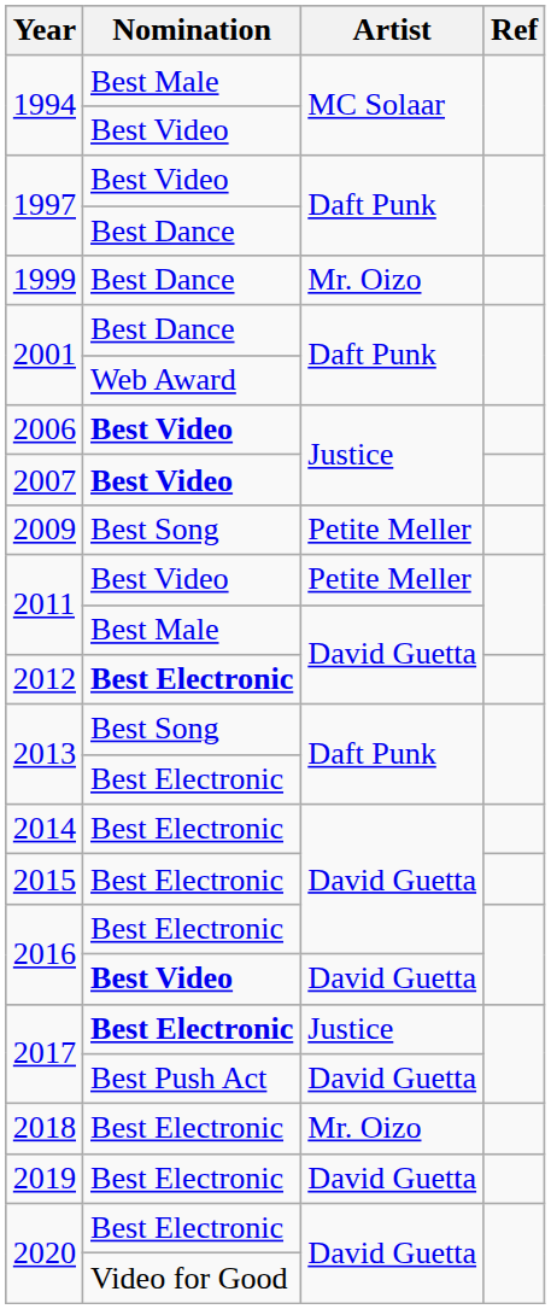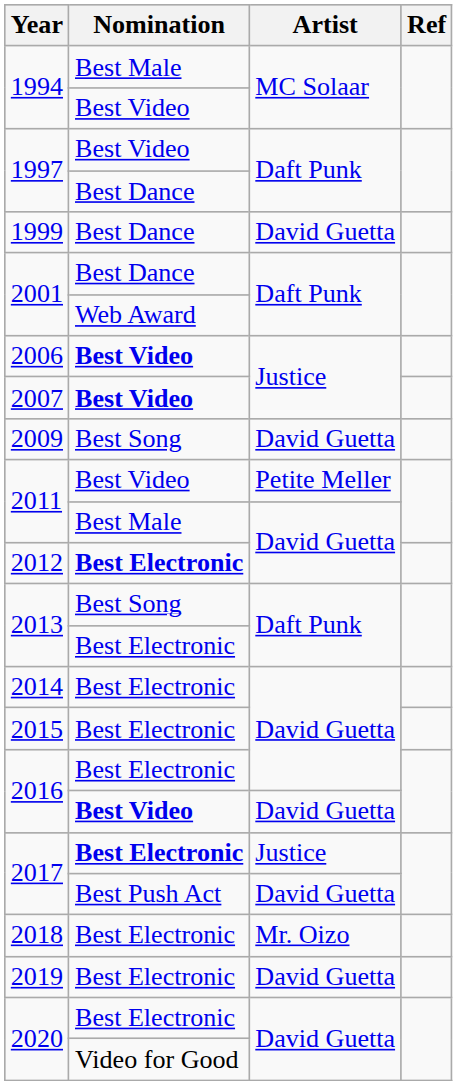 <table class="wikitable">
 <tr>
 <th>Year</th>
 <th>Nomination</th>
 <th>Artist</th>
 <th>Ref</th>
 </tr>
 <tr>
 <td rowspan=2><a href='#'>1994</a></td>
 <td><a href='#'>Best Male</a></td>
 <td rowspan=2><a href='#'>MC Solaar</a></td>
 <td rowspan=2></td>
 </tr>
 <tr>
 <td><a href='#'>Best Video</a></td>
 </tr>
 <tr>
 <td rowspan=2><a href='#'>1997</a></td>
 <td><a href='#'>Best Video</a></td>
 <td rowspan=2><a href='#'>Daft Punk</a></td>
 <td rowspan=2></td>
 </tr>
 <tr>
 <td><a href='#'>Best Dance</a></td>
 </tr>
 <tr>
 <td><a href='#'>1999</a></td>
 <td><a href='#'>Best Dance</a></td>
-<td><a href='#'>Mr. Oizo</a></td>
+<td><a href='#'>David Guetta</a></td>
 <td rowspan=1></td>
 </tr>
 <tr>
 <td rowspan=2><a href='#'>2001</a></td>
 <td><a href='#'>Best Dance</a></td>
 <td rowspan=2><a href='#'>Daft Punk</a></td>
 <td rowspan=2></td>
 </tr>
 <tr>
 <td><a href='#'>Web Award</a></td>
 </tr>
 <tr>
 <td><a href='#'>2006</a></td>
 <td><strong><a href='#'>Best Video</a></strong></td>
 <td rowspan=2><a href='#'>Justice</a></td>
 <td rowspan=1></td>
 </tr>
 <tr>
 <td><a href='#'>2007</a></td>
 <td><strong><a href='#'>Best Video</a></strong></td>
 <td rowspan=1></td>
 </tr>
 <tr>
 <td><a href='#'>2009</a></td>
 <td><a href='#'>Best Song</a></td>
-<td><a href='#'>Petite Meller</a></td>
+<td><a href='#'>David Guetta</a></td>
 <td rowspan=1></td>
 </tr>
 <tr>
 <td rowspan=2><a href='#'>2011</a></td>
 <td><a href='#'>Best Video</a></td>
 <td><a href='#'>Petite Meller</a></td>
 <td rowspan=2></td>
 </tr>
 <tr>
 <td><a href='#'>Best Male</a></td>
 <td rowspan=2><a href='#'>David Guetta</a></td>
 </tr>
 <tr>
 <td><a href='#'>2012</a></td>
 <td><strong><a href='#'>Best Electronic</a></strong></td>
 <td rowspan=1></td>
 </tr>
 <tr>
 <td rowspan=2><a href='#'>2013</a></td>
 <td><a href='#'>Best Song</a></td>
 <td rowspan=2><a href='#'>Daft Punk</a></td>
 <td rowspan=2></td>
 </tr>
 <tr>
 <td><a href='#'>Best Electronic</a></td>
 </tr>
 <tr>
 <td><a href='#'>2014</a></td>
 <td><a href='#'>Best Electronic</a></td>
 <td rowspan=3><a href='#'>David Guetta</a></td>
 <td rowspan=1></td>
 </tr>
 <tr>
 <td><a href='#'>2015</a></td>
 <td><a href='#'>Best Electronic</a></td>
 <td rowspan=1></td>
 </tr>
 <tr>
 <td rowspan=2><a href='#'>2016</a></td>
 <td><a href='#'>Best Electronic</a></td>
 <td rowspan=2></td>
 </tr>
 <tr>
 <td><strong><a href='#'>Best Video</a></strong></td>
 <td><a href='#'>David Guetta</a></td>
 </tr>
 <tr>
 <td rowspan=2><a href='#'>2017</a></td>
 <td><strong><a href='#'>Best Electronic</a></strong></td>
 <td><a href='#'>Justice</a></td>
 <td rowspan=2></td>
 </tr>
 <tr>
 <td><a href='#'>Best Push Act</a></td>
 <td><a href='#'>David Guetta</a></td>
 </tr>
 <tr>
 <td><a href='#'>2018</a></td>
 <td><a href='#'>Best Electronic</a></td>
 <td><a href='#'>Mr. Oizo</a></td>
 <td rowspan=1></td>
 </tr>
 <tr>
 <td><a href='#'>2019</a></td>
 <td><a href='#'>Best Electronic</a></td>
 <td><a href='#'>David Guetta</a></td>
 <td rowspan=1></td>
 </tr>
 <tr>
 <td rowspan=2><a href='#'>2020</a></td>
 <td><a href='#'>Best Electronic</a></td>
 <td rowspan=2><a href='#'>David Guetta</a></td>
 <td rowspan=2></td>
 </tr>
 <tr>
 <td>Video for Good</td>
 </tr>
 <tr>
 </tr>
 </table>
